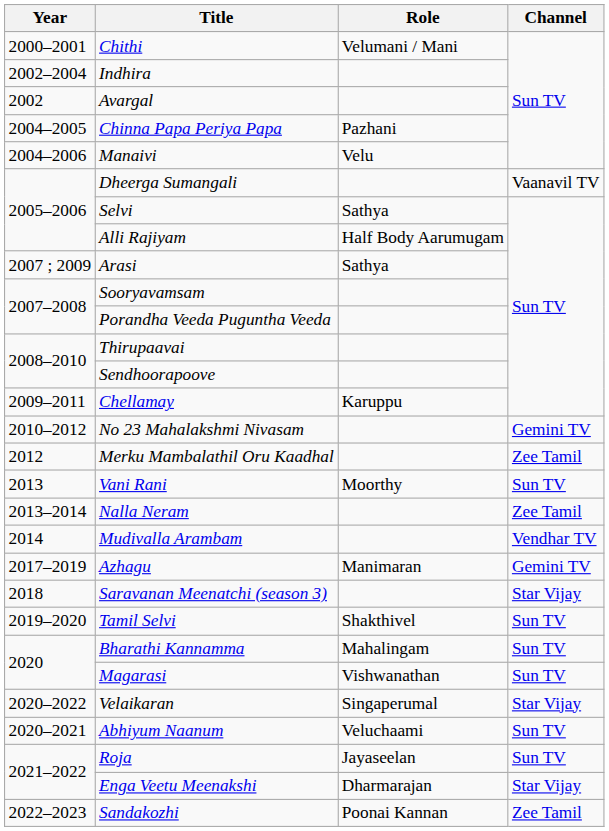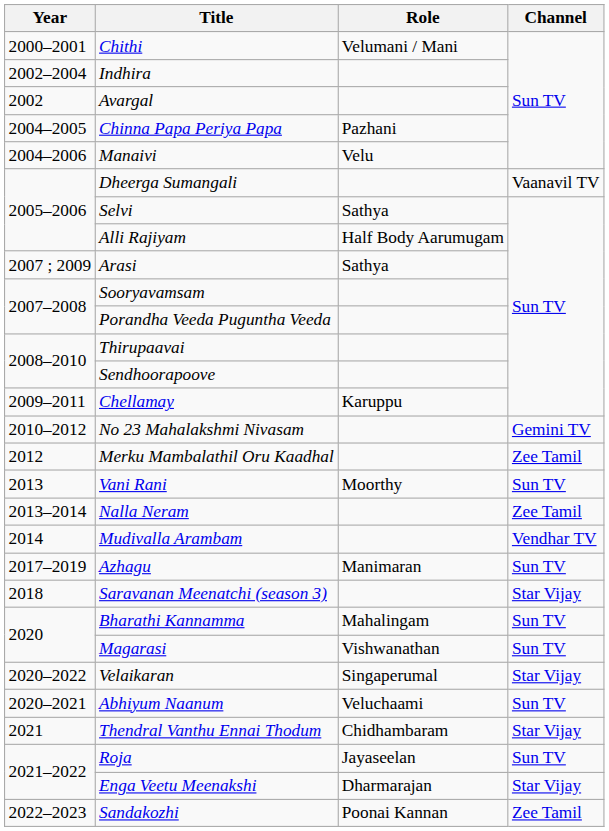 <table class="wikitable sortable">
 <tr>
 <th>Year</th>
 <th>Title</th>
 <th>Role</th>
 <th>Channel</th>
 </tr>
 <tr>
 <td>2000–2001</td>
 <td><em><a href='#'>Chithi</a></em></td>
 <td>Velumani / Mani</td>
 <td rowspan="5"><a href='#'>Sun TV</a></td>
 </tr>
 <tr>
 <td>2002–2004</td>
 <td><em>Indhira</em></td>
 <td></td>
 </tr>
 <tr>
 <td>2002</td>
 <td><em>Avargal</em></td>
 <td></td>
 </tr>
 <tr>
 <td>2004–2005</td>
 <td><em><a href='#'>Chinna Papa Periya Papa</a></em></td>
 <td>Pazhani</td>
 </tr>
 <tr>
 <td>2004–2006</td>
 <td><em>Manaivi</em></td>
 <td>Velu</td>
 </tr>
 <tr>
 <td rowspan=3>2005–2006</td>
 <td><em>Dheerga Sumangali</em></td>
 <td></td>
 <td>Vaanavil TV</td>
 </tr>
 <tr>
 <td><em>Selvi</em></td>
 <td>Sathya</td>
 <td rowspan="8"><a href='#'>Sun TV</a></td>
 </tr>
 <tr>
 <td><em>Alli Rajiyam</em></td>
 <td>Half Body Aarumugam</td>
 </tr>
 <tr>
 <td>2007 ; 2009</td>
 <td><em>Arasi</em></td>
 <td>Sathya</td>
 </tr>
 <tr>
 <td rowspan=2>2007–2008</td>
 <td><em>Sooryavamsam</em></td>
 <td></td>
 </tr>
 <tr>
 <td><em>Porandha Veeda Puguntha Veeda</em></td>
 <td></td>
 </tr>
 <tr>
 <td rowspan=2>2008–2010</td>
 <td><em>Thirupaavai</em></td>
 <td></td>
 </tr>
 <tr>
 <td><em>Sendhoorapoove</em></td>
 <td></td>
 </tr>
 <tr>
 <td>2009–2011</td>
 <td><em><a href='#'>Chellamay</a></em></td>
 <td>Karuppu</td>
 </tr>
 <tr>
 <td>2010–2012</td>
 <td><em>No 23 Mahalakshmi Nivasam</em></td>
 <td></td>
 <td><a href='#'>Gemini TV</a></td>
 </tr>
 <tr>
 <td>2012</td>
 <td><em>Merku Mambalathil Oru Kaadhal</em></td>
 <td></td>
 <td><a href='#'>Zee Tamil</a></td>
 </tr>
 <tr>
 <td>2013</td>
 <td><em><a href='#'>Vani Rani</a></em></td>
 <td>Moorthy</td>
 <td><a href='#'>Sun TV</a></td>
 </tr>
 <tr>
 <td>2013–2014</td>
 <td><em><a href='#'>Nalla Neram</a></em></td>
 <td></td>
 <td><a href='#'>Zee Tamil</a></td>
 </tr>
 <tr>
 <td>2014</td>
 <td><em><a href='#'>Mudivalla Arambam</a></em></td>
 <td></td>
 <td><a href='#'>Vendhar TV</a></td>
 </tr>
 <tr>
 <td>2017–2019</td>
 <td><em><a href='#'>Azhagu</a></em></td>
 <td>Manimaran</td>
-<td><a href='#'>Gemini TV</a></td>
+<td><a href='#'>Sun TV</a></td>
 </tr>
 <tr>
 <td>2018</td>
 <td><em><a href='#'>Saravanan Meenatchi (season 3)</a></em></td>
 <td></td>
 <td><a href='#'>Star Vijay</a></td>
-</tr>
-<tr>
-<td>2019–2020</td>
-<td><em><a href='#'>Tamil Selvi</a></em></td>
-<td>Shakthivel</td>
-<td><a href='#'>Sun TV</a></td>
 </tr>
 <tr>
 <td rowspan=2>2020</td>
 <td><em><a href='#'>Bharathi Kannamma</a></em></td>
 <td>Mahalingam</td>
 <td><a href='#'>Sun TV</a></td>
 </tr>
 <tr>
 <td><em><a href='#'>Magarasi</a></em></td>
 <td>Vishwanathan</td>
 <td><a href='#'>Sun TV</a></td>
 </tr>
 <tr>
 <td>2020–2022</td>
 <td><em>Velaikaran</em></td>
 <td>Singaperumal</td>
 <td><a href='#'>Star Vijay</a></td>
 </tr>
 <tr>
 <td>2020–2021</td>
 <td><em><a href='#'>Abhiyum Naanum</a></em></td>
 <td>Veluchaami</td>
 <td><a href='#'>Sun TV</a></td>
 </tr>
 <tr>
+<td>2021</td>
+<td><em><a href='#'>Thendral Vanthu Ennai Thodum</a></em></td>
+<td>Chidhambaram</td>
+<td><a href='#'>Star Vijay</a></td>
+</tr>
+<tr>
 <td rowspan=2>2021–2022</td>
 <td><em><a href='#'>Roja</a></em></td>
 <td>Jayaseelan</td>
 <td><a href='#'>Sun TV</a></td>
 </tr>
 <tr>
 <td><em><a href='#'>Enga Veetu Meenakshi</a></em></td>
 <td>Dharmarajan</td>
 <td><a href='#'>Star Vijay</a></td>
 </tr>
 <tr>
 <td>2022–2023</td>
 <td><em><a href='#'>Sandakozhi</a></em></td>
 <td>Poonai Kannan</td>
 <td><a href='#'>Zee Tamil</a></td>
 </tr>
 </table>
